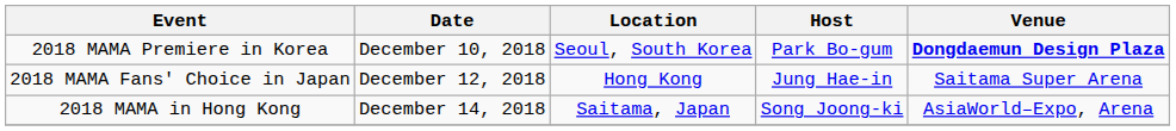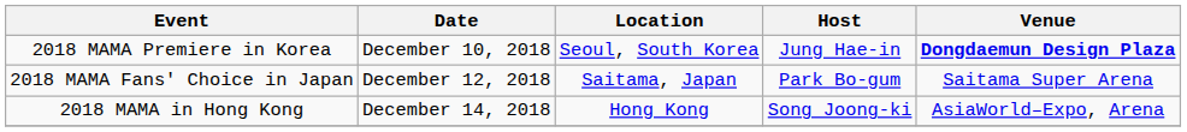 <table class="wikitable" style="text-align:center;">
 <tr>
 <th>Event</th>
 <th>Date</th>
 <th>Location</th>
 <th>Host</th>
 <th>Venue</th>
 </tr>
 <tr>
 <td>2018 MAMA Premiere in Korea</td>
 <td>December 10, 2018</td>
 <td> <a href='#'>Seoul</a>, <a href='#'>South Korea</a></td>
-<td><a href='#'>Park Bo-gum</a></td>
+<td><a href='#'>Jung Hae-in</a></td>
 <td><strong><a href='#'>Dongdaemun Design Plaza</a></strong></td>
 </tr>
 <tr>
 <td>2018 MAMA Fans' Choice in Japan</td>
 <td>December 12, 2018</td>
-<td> <a href='#'>Hong Kong</a></td>
-<td><a href='#'>Jung Hae-in</a></td>
+<td> <a href='#'>Saitama</a>, <a href='#'>Japan</a></td>
+<td><a href='#'>Park Bo-gum</a></td>
 <td><a href='#'>Saitama Super Arena</a></td>
 </tr>
 <tr>
 <td>2018 MAMA in Hong Kong</td>
 <td>December 14, 2018</td>
-<td> <a href='#'>Saitama</a>, <a href='#'>Japan</a></td>
+<td> <a href='#'>Hong Kong</a></td>
 <td><a href='#'>Song Joong-ki</a></td>
 <td><a href='#'>AsiaWorld–Expo</a>, <a href='#'>Arena</a></td>
 </tr>
 <tr>
 </tr>
 </table>
